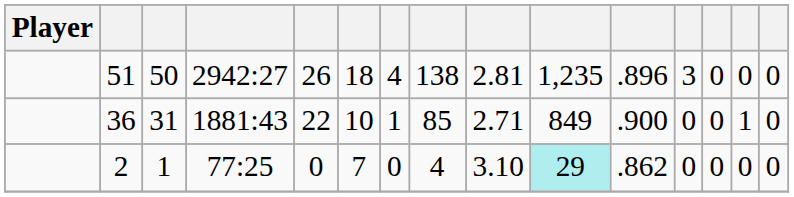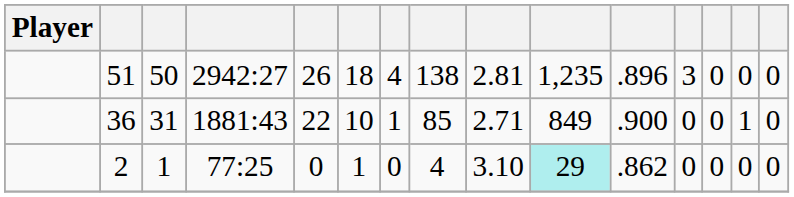 <table class="wikitable sortable" style="text-align:center;">
 <tr>
 <th>Player</th>
 <th></th>
 <th></th>
 <th></th>
 <th></th>
 <th></th>
 <th></th>
 <th></th>
 <th></th>
 <th></th>
 <th></th>
 <th></th>
 <th></th>
 <th></th>
 <th></th>
 </tr>
 <tr>
 <td></td>
 <td>51</td>
 <td>50</td>
 <td>2942:27</td>
 <td>26</td>
 <td>18</td>
 <td>4</td>
 <td>138</td>
 <td>2.81</td>
 <td>1,235</td>
 <td>.896</td>
 <td>3</td>
 <td>0</td>
 <td>0</td>
 <td>0</td>
 </tr>
 <tr>
 <td></td>
 <td>36</td>
 <td>31</td>
 <td>1881:43</td>
 <td>22</td>
 <td>10</td>
 <td>1</td>
 <td>85</td>
 <td>2.71</td>
 <td>849</td>
 <td>.900</td>
 <td>0</td>
 <td>0</td>
 <td>1</td>
 <td>0</td>
 </tr>
 <tr>
 <td></td>
 <td>2</td>
 <td>1</td>
 <td>77:25</td>
 <td>0</td>
-<td>7</td>
+<td>1</td>
 <td>0</td>
 <td>4</td>
 <td>3.10</td>
 <td style="background: paleturquoise;">29</td>
 <td>.862</td>
 <td>0</td>
 <td>0</td>
 <td>0</td>
 <td>0</td>
 </tr>
 <tr>
 </tr>
 </table>
